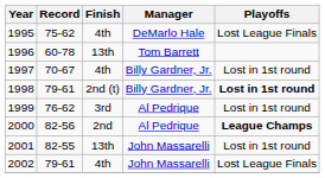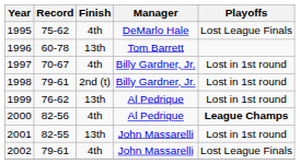 <table class="wikitable">
 <tr>
 <th>Year</th>
 <th>Record</th>
 <th>Finish</th>
 <th>Manager</th>
 <th>Playoffs</th>
 </tr>
 <tr align=center>
 <td>1995</td>
 <td>75-62</td>
 <td>4th</td>
 <td><a href='#'>DeMarlo Hale</a></td>
 <td>Lost League Finals</td>
 </tr>
 <tr align=center>
 <td>1996</td>
 <td>60-78</td>
 <td>13th</td>
 <td><a href='#'>Tom Barrett</a></td>
 <td></td>
 </tr>
 <tr align=center>
 <td>1997</td>
 <td>70-67</td>
 <td>4th</td>
 <td><a href='#'>Billy Gardner, Jr.</a></td>
 <td>Lost in 1st round</td>
 </tr>
 <tr align=center>
 <td>1998</td>
 <td>79-61</td>
 <td>2nd (t)</td>
 <td><a href='#'>Billy Gardner, Jr.</a></td>
-<td><strong>Lost in 1st round</strong></td>
+<td>Lost in 1st round</td>
 </tr>
 <tr align=center>
 <td>1999</td>
 <td>76-62</td>
-<td>3rd</td>
+<td>13th</td>
 <td><a href='#'>Al Pedrique</a></td>
 <td>Lost in 1st round</td>
 </tr>
 <tr align=center>
 <td>2000</td>
 <td>82-56</td>
-<td>2nd</td>
+<td>4th</td>
 <td><a href='#'>Al Pedrique</a></td>
 <td><strong>League Champs</strong></td>
 </tr>
 <tr align=center>
 <td>2001</td>
 <td>82-55</td>
 <td>13th</td>
 <td><a href='#'>John Massarelli</a></td>
 <td>Lost in 1st round</td>
 </tr>
 <tr align=center>
 <td>2002</td>
 <td>79-61</td>
 <td>4th</td>
 <td><a href='#'>John Massarelli</a></td>
 <td>Lost League Finals</td>
 </tr>
 <tr align=center>
 </tr>
 </table>
